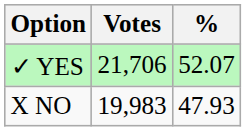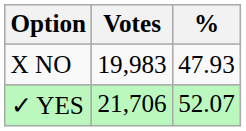 <table class="wikitable">
 <tr>
 <th>Option</th>
 <th>Votes</th>
 <th>%</th>
 </tr>
 <tr>
+<td>X NO</td>
+<td>19,983</td>
+<td>47.93</td>
+</tr>
+<tr>
 <td style=background:#bbf8be>✓ YES</td>
 <td style=background:#bbf8be>21,706</td>
 <td style=background:#bbf8be>52.07</td>
 </tr>
-<tr>
-<td>X NO</td>
-<td>19,983</td>
-<td>47.93</td>
-</tr>
 </table>
